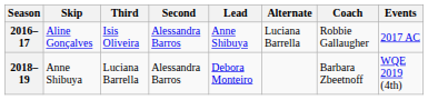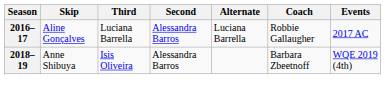 <table class="wikitable">
 <tr>
 <th scope="col">Season</th>
 <th scope="col">Skip</th>
 <th scope="col">Third</th>
 <th scope="col">Second</th>
-<th scope="col">Lead</th>
 <th scope="col">Alternate</th>
 <th scope="col">Coach</th>
 <th scope="col">Events</th>
 </tr>
 <tr>
 <th scope="row">2016–17</th>
 <td><a href='#'>Aline Gonçalves</a></td>
-<td><a href='#'>Isis Oliveira</a></td>
+<td>Luciana Barrella</td>
 <td><a href='#'>Alessandra Barros</a></td>
-<td><a href='#'>Anne Shibuya</a></td>
 <td>Luciana Barrella</td>
 <td>Robbie Gallaugher</td>
 <td><a href='#'>2017 AC</a> </td>
 </tr>
 <tr>
 <th scope="row">2018–19</th>
 <td>Anne Shibuya</td>
-<td>Luciana Barrella</td>
+<td><a href='#'>Isis Oliveira</a></td>
 <td>Alessandra Barros</td>
-<td><a href='#'>Debora Monteiro</a></td>
 <td></td>
 <td>Barbara Zbeetnoff</td>
 <td><a href='#'>WQE 2019</a> (4th)</td>
 </tr>
 </table>
